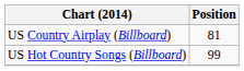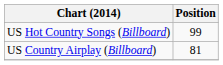 <table class="wikitable">
 <tr>
 <th scope="col">Chart (2014)</th>
 <th scope="col">Position</th>
 </tr>
 <tr>
+<td>US <a href='#'>Hot Country Songs</a> (<em><a href='#'>Billboard</a></em>)</td>
+<td align="center">99</td>
+</tr>
+<tr>
 <td>US <a href='#'>Country Airplay</a> (<em><a href='#'>Billboard</a></em>)</td>
 <td align="center">81</td>
 </tr>
 <tr>
-<td>US <a href='#'>Hot Country Songs</a> (<em><a href='#'>Billboard</a></em>)</td>
-<td align="center">99</td>
-</tr>
-<tr>
 </tr>
 </table>
